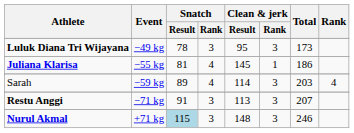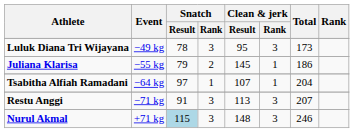 <table class="wikitable" style="font-size:85%">
 <tr>
 <th rowspan="2">Athlete</th>
 <th rowspan="2">Event</th>
 <th colspan="2">Snatch</th>
 <th colspan="2">Clean & jerk</th>
 <th rowspan="2">Total</th>
 <th rowspan="2">Rank</th>
 </tr>
 <tr style="font-size:90%">
 <th>Result</th>
 <th>Rank</th>
 <th>Result</th>
 <th>Rank</th>
 </tr>
 <tr>
 </tr>
 <tr align=center>
 <td align=left><strong>Luluk Diana Tri Wijayana</strong></td>
 <td align=left><a href='#'>−49 kg</a></td>
 <td>78</td>
 <td>3</td>
 <td>95</td>
 <td>3</td>
 <td>173</td>
 <td></td>
 </tr>
 <tr>
 </tr>
 <tr align=center>
 <td align=left><strong><a href='#'>Juliana Klarisa</a></strong></td>
 <td align=left><a href='#'>−55 kg</a></td>
-<td>81</td>
-<td>4</td>
+<td>79</td>
+<td>2</td>
 <td>145</td>
 <td>1</td>
 <td>186</td>
 <td></td>
 </tr>
 <tr>
 </tr>
+<tr>
+</tr>
 <tr align=center>
-<td align=left>Sarah</td>
-<td align=left><a href='#'>−59 kg</a></td>
-<td>89</td>
-<td>4</td>
-<td>114</td>
-<td>3</td>
-<td>203</td>
-<td>4</td>
-</tr>
-<tr>
+<td align=left><strong>Tsabitha Alfiah Ramadani</strong></td>
+<td align=left><a href='#'>−64 kg</a></td>
+<td>97</td>
+<td>1</td>
+<td>107</td>
+<td>1</td>
+<td>204</td>
+<td></td>
 </tr>
 <tr>
 </tr>
 <tr align=center>
 <td align=left><strong>Restu Anggi</strong></td>
 <td align=left><a href='#'>−71 kg</a></td>
 <td>91</td>
 <td>3</td>
 <td>113</td>
 <td>3</td>
 <td>207</td>
 <td></td>
 </tr>
 <tr>
 </tr>
 <tr align=center>
 <td align=left><strong><a href='#'>Nurul Akmal</a></strong></td>
 <td align=left><a href='#'>+71 kg</a></td>
 <td style="background: lightblue;">115</td>
 <td>3</td>
 <td>148</td>
 <td>3</td>
 <td>246</td>
 <td></td>
 </tr>
 </table>
